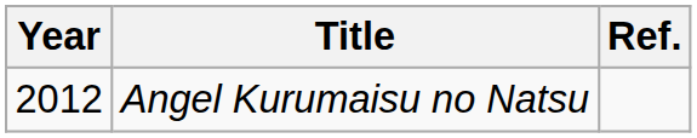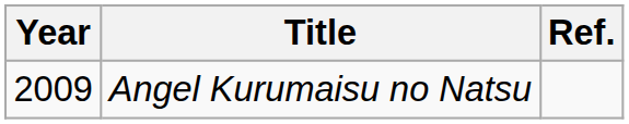 <table class="wikitable">
 <tr>
 <th>Year</th>
 <th>Title</th>
 <th>Ref.</th>
 </tr>
 <tr>
-<td>2012</td>
+<td>2009</td>
 <td><em>Angel Kurumaisu no Natsu</em></td>
 <td></td>
 </tr>
 </table>
